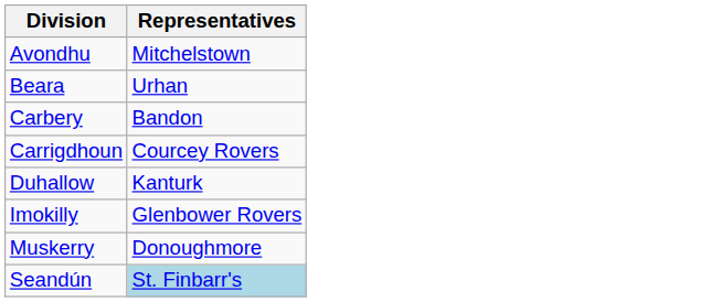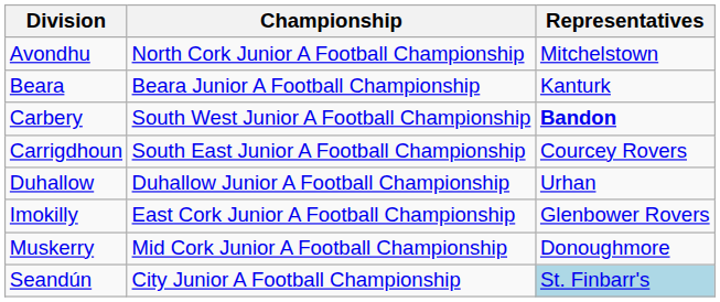 <table class="wikitable">
 <tr>
 <th>Division</th>
+<th>Championship</th>
 <th>Representatives</th>
 </tr>
 <tr>
 <td><a href='#'>Avondhu</a></td>
+<td><a href='#'>North Cork Junior A Football Championship</a></td>
 <td><a href='#'>Mitchelstown</a></td>
 </tr>
 <tr>
 <td><a href='#'>Beara</a></td>
-<td><a href='#'>Urhan</a></td>
+<td><a href='#'>Beara Junior A Football Championship</a></td>
+<td><a href='#'>Kanturk</a></td>
 </tr>
 <tr>
 <td><a href='#'>Carbery</a></td>
-<td><a href='#'>Bandon</a></td>
+<td><a href='#'>South West Junior A Football Championship</a></td>
+<td><strong><a href='#'>Bandon</a></strong></td>
 </tr>
 <tr>
 <td><a href='#'>Carrigdhoun</a></td>
+<td><a href='#'>South East Junior A Football Championship</a></td>
 <td><a href='#'>Courcey Rovers</a></td>
 </tr>
 <tr>
 <td><a href='#'>Duhallow</a></td>
-<td><a href='#'>Kanturk</a></td>
+<td><a href='#'>Duhallow Junior A Football Championship</a></td>
+<td><a href='#'>Urhan</a></td>
 </tr>
 <tr>
 <td><a href='#'>Imokilly</a></td>
+<td><a href='#'>East Cork Junior A Football Championship</a></td>
 <td><a href='#'>Glenbower Rovers</a></td>
 </tr>
 <tr>
 <td><a href='#'>Muskerry</a></td>
+<td><a href='#'>Mid Cork Junior A Football Championship</a></td>
 <td><a href='#'>Donoughmore</a></td>
 </tr>
 <tr>
 <td><a href='#'>Seandún</a></td>
+<td><a href='#'>City Junior A Football Championship</a></td>
 <td style="background: lightblue;"><a href='#'>St. Finbarr's</a></td>
 </tr>
 </table>
